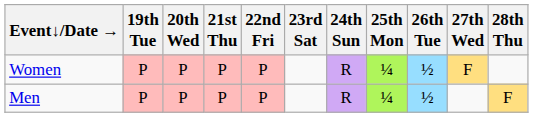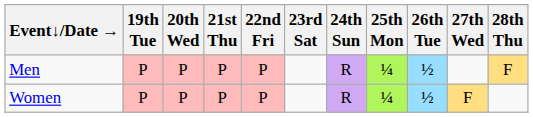 <table class="wikitable" style="margin:0.5em auto; font-size:90%; line-height:1.25em; text-align:center;">
 <tr>
 <th>Event↓/Date →</th>
 <th>19th<br>Tue</th>
 <th>20th<br>Wed</th>
 <th>21st<br>Thu</th>
 <th>22nd<br>Fri</th>
 <th>23rd<br>Sat</th>
 <th>24th<br>Sun</th>
 <th>25th<br>Mon</th>
 <th>26th<br>Tue</th>
 <th>27th<br>Wed</th>
 <th>28th<br>Thu</th>
 </tr>
 <tr>
+<td style="text-align:left;"><a href='#'>Men</a></td>
+<td bgcolor="#FFBBBB">P</td>
+<td bgcolor="#FFBBBB">P</td>
+<td bgcolor="#FFBBBB">P</td>
+<td bgcolor="#FFBBBB">P</td>
+<td></td>
+<td bgcolor="#D0A9F5">R</td>
+<td bgcolor="#AFF55B">¼</td>
+<td bgcolor="#97DEFF">½</td>
+<td></td>
+<td bgcolor="#FFDF80">F</td>
+</tr>
+<tr>
 <td style="text-align:left;"><a href='#'>Women</a></td>
 <td bgcolor="#FFBBBB">P</td>
 <td bgcolor="#FFBBBB">P</td>
 <td bgcolor="#FFBBBB">P</td>
 <td bgcolor="#FFBBBB">P</td>
 <td></td>
 <td bgcolor="#D0A9F5">R</td>
 <td bgcolor="#AFF55B">¼</td>
 <td bgcolor="#97DEFF">½</td>
 <td bgcolor="#FFDF80">F</td>
 <td></td>
 </tr>
-<tr>
-<td style="text-align:left;"><a href='#'>Men</a></td>
-<td bgcolor="#FFBBBB">P</td>
-<td bgcolor="#FFBBBB">P</td>
-<td bgcolor="#FFBBBB">P</td>
-<td bgcolor="#FFBBBB">P</td>
-<td></td>
-<td bgcolor="#D0A9F5">R</td>
-<td bgcolor="#AFF55B">¼</td>
-<td bgcolor="#97DEFF">½</td>
-<td></td>
-<td bgcolor="#FFDF80">F</td>
-</tr>
 </table>
